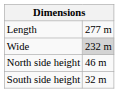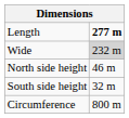 <table class="wikitable">
 <tr>
 <th colspan="2">Dimensions</th>
 </tr>
 <tr>
 <td>Length</td>
-<td>277 m</td>
+<td><strong>277 m</strong></td>
 </tr>
 <tr>
 <td>Wide</td>
 <td style="background: lightgrey;">232 m</td>
 </tr>
 <tr>
 <td>North side height</td>
 <td>46 m</td>
 </tr>
 <tr>
 <td>South side height</td>
 <td>32 m</td>
 </tr>
+<tr>
+<td>Circumference</td>
+<td>800 m</td>
+</tr>
 </table>
